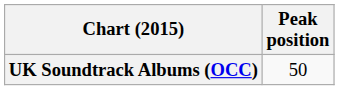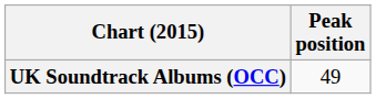 <table class="wikitable sortable plainrowheaders" style="text-align:center">
 <tr>
 <th scope="col">Chart (2015)</th>
 <th scope="col">Peak<br>position</th>
 </tr>
 <tr>
 <th scope="row">UK Soundtrack Albums (<a href='#'>OCC</a>)</th>
-<td>50</td>
+<td>49</td>
 </tr>
 </table>
